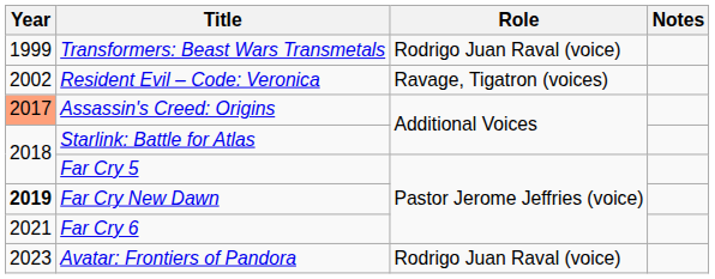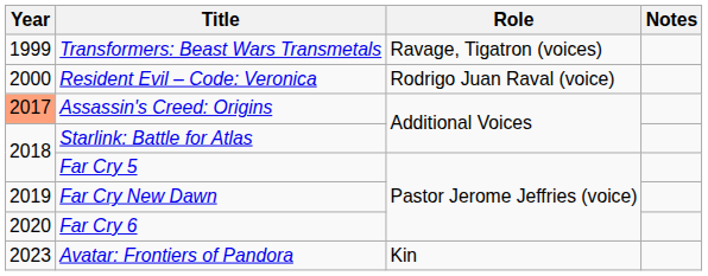 <table class="wikitable sortable">
 <tr>
 <th>Year</th>
 <th>Title</th>
 <th>Role</th>
 <th class="unsortable">Notes</th>
 </tr>
 <tr>
 <td>1999</td>
 <td><em><a href='#'>Transformers: Beast Wars Transmetals</a></em></td>
-<td>Rodrigo Juan Raval (voice)</td>
+<td>Ravage, Tigatron (voices)</td>
 <td></td>
 </tr>
 <tr>
-<td>2002</td>
+<td>2000</td>
 <td><em><a href='#'>Resident Evil – Code: Veronica</a></em></td>
-<td>Ravage, Tigatron (voices)</td>
+<td>Rodrigo Juan Raval (voice)</td>
 <td></td>
 </tr>
 <tr>
 <td style="background: lightsalmon;">2017</td>
 <td><em><a href='#'>Assassin's Creed: Origins</a></em></td>
 <td rowspan="2">Additional Voices</td>
 <td></td>
 </tr>
 <tr>
 <td rowspan="2">2018</td>
 <td><em><a href='#'>Starlink: Battle for Atlas</a></em></td>
 <td></td>
 </tr>
 <tr>
 <td><em><a href='#'>Far Cry 5</a></em></td>
 <td rowspan="3">Pastor Jerome Jeffries (voice)</td>
 <td></td>
 </tr>
 <tr>
-<td><strong>2019</strong></td>
+<td>2019</td>
 <td><em><a href='#'>Far Cry New Dawn</a></em></td>
 <td></td>
 </tr>
 <tr>
-<td>2021</td>
+<td>2020</td>
 <td><em><a href='#'>Far Cry 6</a></em></td>
 <td></td>
 </tr>
 <tr>
 <td>2023</td>
 <td><em><a href='#'>Avatar: Frontiers of Pandora</a></em></td>
-<td>Rodrigo Juan Raval (voice)</td>
+<td>Kin</td>
 <td></td>
 </tr>
 </table>
